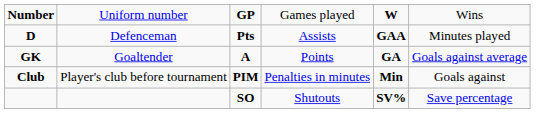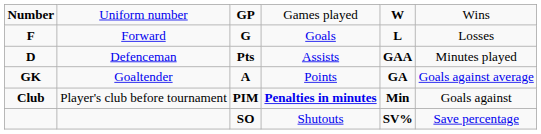 <table class="wikitable" style="text-align: center">
 <tr>
 <td scope="row"><strong>Number</strong></td>
 <td><a href='#'>Uniform number</a></td>
 <td scope="row"><strong>GP</strong></td>
 <td>Games played</td>
 <td scope="row"><strong>W</strong></td>
 <td>Wins</td>
+</tr>
+<tr>
+<td scope="row"><strong>F</strong></td>
+<td><a href='#'>Forward</a></td>
+<td scope="row"><strong>G</strong></td>
+<td><a href='#'>Goals</a></td>
+<td scope="row"><strong>L</strong></td>
+<td>Losses</td>
 </tr>
 <tr>
 <td scope="row"><strong>D</strong></td>
 <td><a href='#'>Defenceman</a></td>
 <td scope="row"><strong>Pts</strong></td>
 <td><a href='#'>Assists</a></td>
 <td scope="row"><strong>GAA</strong></td>
 <td>Minutes played</td>
 </tr>
 <tr>
 <td scope="row"><strong>GK</strong></td>
 <td><a href='#'>Goaltender</a></td>
 <td scope="row"><strong>A</strong></td>
 <td><a href='#'>Points</a></td>
 <td scope="row"><strong>GA</strong></td>
 <td><a href='#'>Goals against average</a></td>
 </tr>
 <tr>
 <td scope="row"><strong>Club</strong></td>
 <td>Player's club before tournament</td>
 <td scope="row"><strong>PIM</strong></td>
-<td><a href='#'>Penalties in minutes</a></td>
+<td><strong><a href='#'>Penalties in minutes</a></strong></td>
 <td scope="row"><strong>Min</strong></td>
 <td>Goals against</td>
 </tr>
 <tr>
 <td scope="row"></td>
 <td></td>
 <td scope="row"><strong>SO</strong></td>
 <td><a href='#'>Shutouts</a></td>
 <td scope="row"><strong>SV%</strong></td>
 <td><a href='#'>Save percentage</a></td>
 </tr>
 </table>
